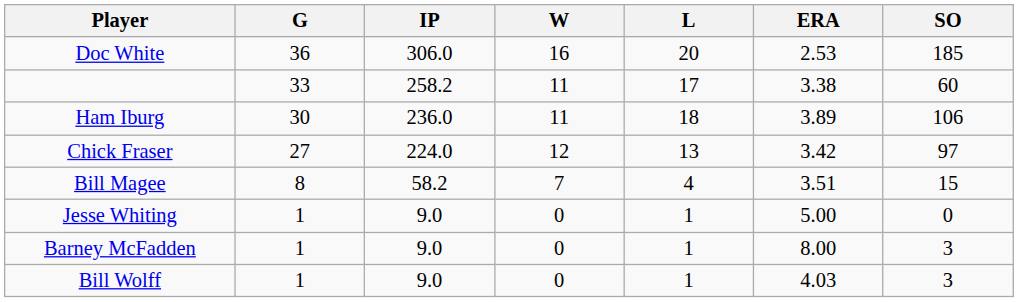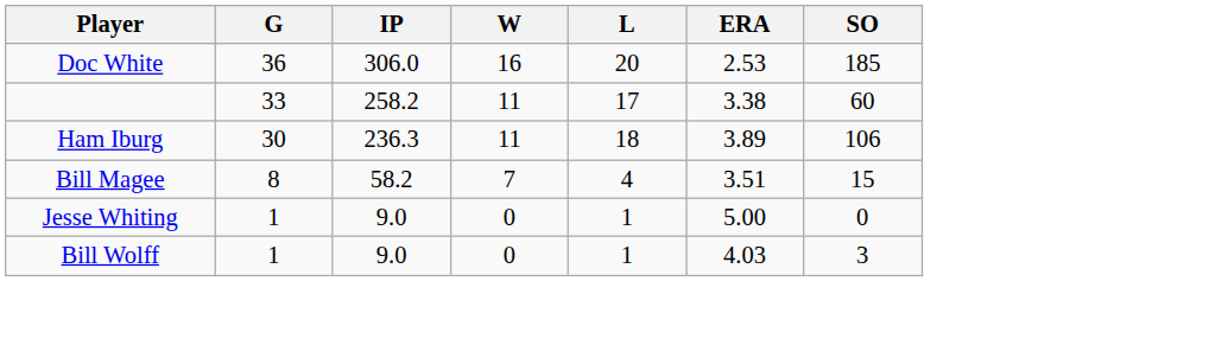 <table class="wikitable sortable">
 <tr>
 <th bgcolor="#DDDDFF" width="16%">Player</th>
 <th bgcolor="#DDDDFF" width="9%">G</th>
 <th bgcolor="#DDDDFF" width="9%">IP</th>
 <th bgcolor="#DDDDFF" width="9%">W</th>
 <th bgcolor="#DDDDFF" width="9%">L</th>
 <th bgcolor="#DDDDFF" width="9%">ERA</th>
 <th bgcolor="#DDDDFF" width="9%">SO</th>
 </tr>
 <tr align="center">
 <td><a href='#'>Doc White</a></td>
 <td>36</td>
 <td>306.0</td>
 <td>16</td>
 <td>20</td>
 <td>2.53</td>
 <td>185</td>
 </tr>
 <tr align=center>
 <td></td>
 <td>33</td>
 <td>258.2</td>
 <td>11</td>
 <td>17</td>
 <td>3.38</td>
 <td>60</td>
 </tr>
 <tr align="center">
 <td><a href='#'>Ham Iburg</a></td>
 <td>30</td>
-<td>236.0</td>
+<td>236.3</td>
 <td>11</td>
 <td>18</td>
 <td>3.89</td>
 <td>106</td>
-</tr>
-<tr align=center>
-<td><a href='#'>Chick Fraser</a></td>
-<td>27</td>
-<td>224.0</td>
-<td>12</td>
-<td>13</td>
-<td>3.42</td>
-<td>97</td>
 </tr>
 <tr align=center>
 <td><a href='#'>Bill Magee</a></td>
 <td>8</td>
 <td>58.2</td>
 <td>7</td>
 <td>4</td>
 <td>3.51</td>
 <td>15</td>
 </tr>
 <tr align=center>
 <td><a href='#'>Jesse Whiting</a></td>
 <td>1</td>
 <td>9.0</td>
 <td>0</td>
 <td>1</td>
 <td>5.00</td>
 <td>0</td>
 </tr>
 <tr align=center>
-<td><a href='#'>Barney McFadden</a></td>
-<td>1</td>
-<td>9.0</td>
-<td>0</td>
-<td>1</td>
-<td>8.00</td>
-<td>3</td>
-</tr>
-<tr align=center>
 <td><a href='#'>Bill Wolff</a></td>
 <td>1</td>
 <td>9.0</td>
 <td>0</td>
 <td>1</td>
 <td>4.03</td>
 <td>3</td>
 </tr>
 </table>
